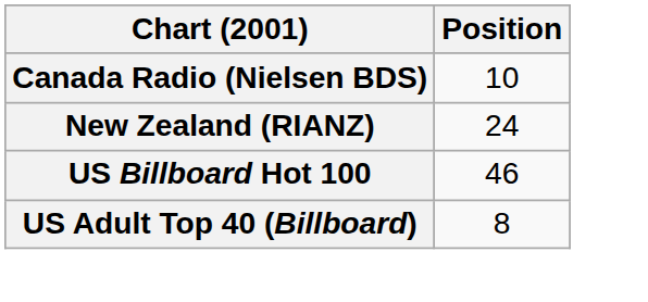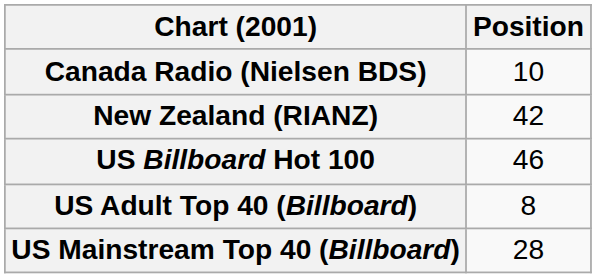 <table class="wikitable sortable plainrowheaders" style="text-align:center">
 <tr>
 <th>Chart (2001)</th>
 <th>Position</th>
 </tr>
 <tr>
 <th scope="row">Canada Radio (Nielsen BDS)</th>
 <td>10</td>
 </tr>
 <tr>
 <th scope="row">New Zealand (RIANZ)</th>
-<td>24</td>
+<td>42</td>
 </tr>
 <tr>
 <th scope="row">US <em>Billboard</em> Hot 100</th>
 <td>46</td>
 </tr>
 <tr>
 <th scope="row">US Adult Top 40 (<em>Billboard</em>)</th>
 <td>8</td>
 </tr>
+<tr>
+<th scope="row">US Mainstream Top 40 (<em>Billboard</em>)</th>
+<td>28</td>
+</tr>
 </table>
